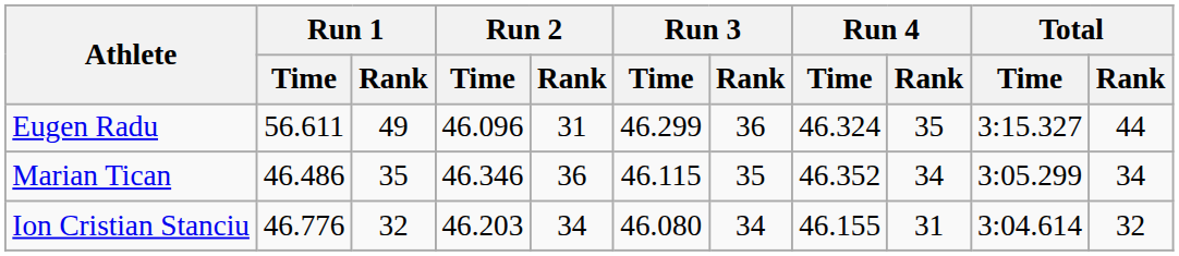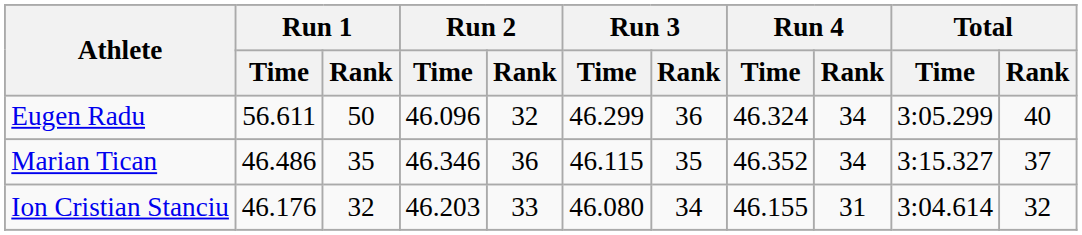 <table class="wikitable" border="1" style="font-size:90%">
 <tr>
 <th rowspan="2">Athlete</th>
 <th colspan="2">Run 1</th>
 <th colspan="2">Run 2</th>
 <th colspan="2">Run 3</th>
 <th colspan="2">Run 4</th>
 <th colspan="2">Total</th>
 </tr>
 <tr>
 <th>Time</th>
 <th>Rank</th>
 <th>Time</th>
 <th>Rank</th>
 <th>Time</th>
 <th>Rank</th>
 <th>Time</th>
 <th>Rank</th>
 <th>Time</th>
 <th>Rank</th>
 </tr>
 <tr>
 <td><a href='#'>Eugen Radu</a></td>
 <td align="center">56.611</td>
-<td align="center">49</td>
+<td align="center">50</td>
 <td align="center">46.096</td>
-<td align="center">31</td>
+<td align="center">32</td>
 <td align="center">46.299</td>
 <td align="center">36</td>
 <td align="center">46.324</td>
-<td align="center">35</td>
-<td align="center">3:15.327</td>
-<td align="center">44</td>
+<td align="center">34</td>
+<td align="center">3:05.299</td>
+<td align="center">40</td>
 </tr>
 <tr>
 <td><a href='#'>Marian Tican</a></td>
 <td align="center">46.486</td>
 <td align="center">35</td>
 <td align="center">46.346</td>
 <td align="center">36</td>
 <td align="center">46.115</td>
 <td align="center">35</td>
 <td align="center">46.352</td>
 <td align="center">34</td>
-<td align="center">3:05.299</td>
-<td align="center">34</td>
+<td align="center">3:15.327</td>
+<td align="center">37</td>
 </tr>
 <tr>
 <td><a href='#'>Ion Cristian Stanciu</a></td>
-<td align="center">46.776</td>
+<td align="center">46.176</td>
 <td align="center">32</td>
 <td align="center">46.203</td>
-<td align="center">34</td>
+<td align="center">33</td>
 <td align="center">46.080</td>
 <td align="center">34</td>
 <td align="center">46.155</td>
 <td align="center">31</td>
 <td align="center">3:04.614</td>
 <td align="center">32</td>
 </tr>
 </table>
